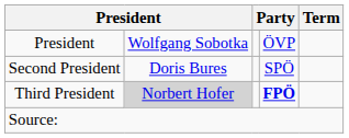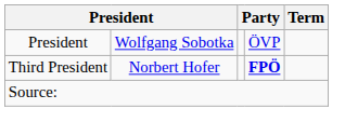 <table class=wikitable style="text-align:center">
 <tr>
 <th colspan=2>President</th>
 <th colspan=2>Party</th>
 <th>Term</th>
 </tr>
 <tr>
 <td>President</td>
 <td><a href='#'>Wolfgang Sobotka</a></td>
 <td bgcolor=></td>
 <td><a href='#'>ÖVP</a></td>
 <td></td>
 </tr>
 <tr>
-<td>Second President</td>
-<td><a href='#'>Doris Bures</a></td>
-<td bgcolor=></td>
-<td><a href='#'>SPÖ</a></td>
-<td></td>
-</tr>
-<tr>
 <td>Third President</td>
-<td style="background: lightgrey;"><a href='#'>Norbert Hofer</a></td>
+<td><a href='#'>Norbert Hofer</a></td>
 <td bgcolor=></td>
 <td><strong><a href='#'>FPÖ</a></strong></td>
 <td></td>
 </tr>
 <tr>
 <td align=left colspan=5>Source: </td>
 </tr>
 </table>
